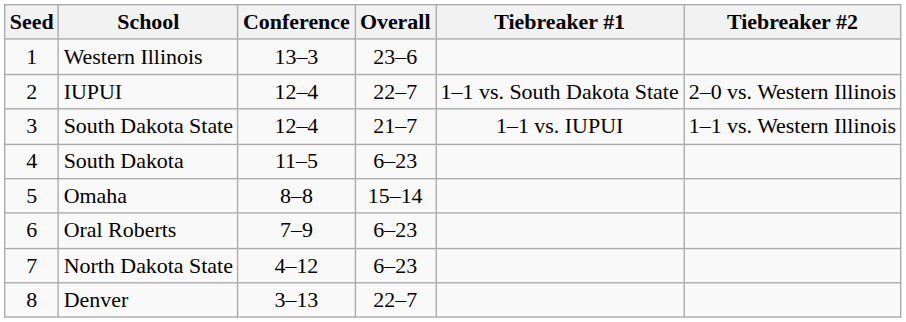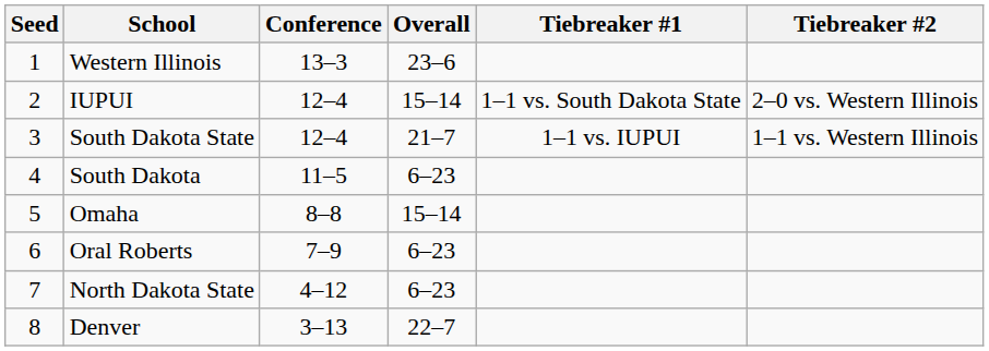 <table class="wikitable" style="text-align:center">
 <tr>
 <th>Seed</th>
 <th>School</th>
 <th>Conference</th>
 <th>Overall</th>
 <th>Tiebreaker #1</th>
 <th>Tiebreaker #2</th>
 </tr>
 <tr>
 <td>1</td>
 <td align=left>Western Illinois</td>
 <td>13–3</td>
 <td>23–6</td>
 <td></td>
 <td></td>
 </tr>
 <tr>
 <td>2</td>
 <td align=left>IUPUI</td>
 <td>12–4</td>
-<td>22–7</td>
+<td>15–14</td>
 <td>1–1 vs. South Dakota State</td>
 <td>2–0 vs. Western Illinois</td>
 </tr>
 <tr>
 <td>3</td>
 <td align=left>South Dakota State</td>
 <td>12–4</td>
 <td>21–7</td>
 <td>1–1 vs. IUPUI</td>
 <td>1–1 vs. Western Illinois</td>
 </tr>
 <tr>
 <td>4</td>
 <td align=left>South Dakota</td>
 <td>11–5</td>
 <td>6–23</td>
 <td></td>
 <td></td>
 </tr>
 <tr>
 <td>5</td>
 <td align=left>Omaha</td>
 <td>8–8</td>
 <td>15–14</td>
 <td></td>
 <td></td>
 </tr>
 <tr>
 <td>6</td>
 <td align=left>Oral Roberts</td>
 <td>7–9</td>
 <td>6–23</td>
 <td></td>
 <td></td>
 </tr>
 <tr>
 <td>7</td>
 <td align=left>North Dakota State</td>
 <td>4–12</td>
 <td>6–23</td>
 <td></td>
 <td></td>
 </tr>
 <tr>
 <td>8</td>
 <td align=left>Denver</td>
 <td>3–13</td>
 <td>22–7</td>
 <td></td>
 <td></td>
 </tr>
 </table>
